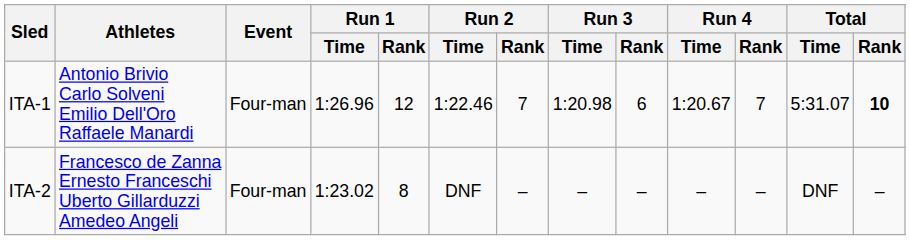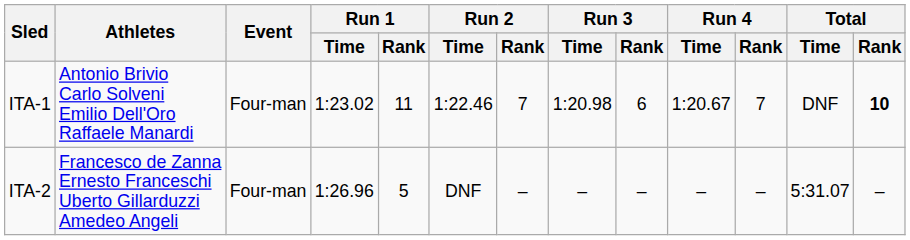 <table class="wikitable" border="1" style="font-size:90%">
 <tr>
 <th rowspan="2">Sled</th>
 <th rowspan="2">Athletes</th>
 <th rowspan="2">Event</th>
 <th colspan="2">Run 1</th>
 <th colspan="2">Run 2</th>
 <th colspan="2">Run 3</th>
 <th colspan="2">Run 4</th>
 <th colspan="2">Total</th>
 </tr>
 <tr>
 <th>Time</th>
 <th>Rank</th>
 <th>Time</th>
 <th>Rank</th>
 <th>Time</th>
 <th>Rank</th>
 <th>Time</th>
 <th>Rank</th>
 <th>Time</th>
 <th>Rank</th>
 </tr>
 <tr>
 <td align="center">ITA-1</td>
 <td><a href='#'>Antonio Brivio</a><br><a href='#'>Carlo Solveni</a><br><a href='#'>Emilio Dell'Oro</a><br><a href='#'>Raffaele Manardi</a></td>
 <td>Four-man</td>
-<td align="center">1:26.96</td>
-<td align="center">12</td>
+<td align="center">1:23.02</td>
+<td align="center">11</td>
 <td align="center">1:22.46</td>
 <td align="center">7</td>
 <td align="center">1:20.98</td>
 <td align="center">6</td>
 <td align="center">1:20.67</td>
 <td align="center">7</td>
-<td align="center">5:31.07</td>
+<td align="center">DNF</td>
 <td align="center"><strong>10</strong></td>
 </tr>
 <tr>
 <td align="center">ITA-2</td>
 <td><a href='#'>Francesco de Zanna</a><br><a href='#'>Ernesto Franceschi</a><br><a href='#'>Uberto Gillarduzzi</a><br><a href='#'>Amedeo Angeli</a></td>
 <td>Four-man</td>
-<td align="center">1:23.02</td>
-<td align="center">8</td>
+<td align="center">1:26.96</td>
+<td align="center">5</td>
 <td align="center">DNF</td>
 <td align="center">–</td>
 <td align="center">–</td>
 <td align="center">–</td>
 <td align="center">–</td>
 <td align="center">–</td>
-<td align="center">DNF</td>
+<td align="center">5:31.07</td>
 <td align="center">–</td>
 </tr>
 </table>
